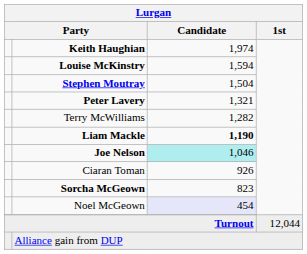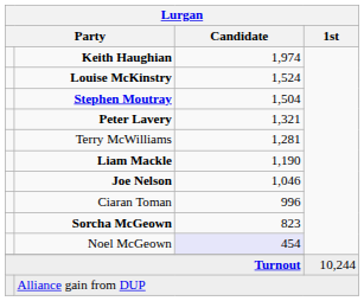 <table class="wikitable">
 <tr>
 <th colspan="4" align="center"><a href='#'>Lurgan</a></th>
 </tr>
 <tr>
 <th colspan="2" align="center" width=200>Party</th>
 <th width=150>Candidate</th>
 <th width=60>1st </th>
 </tr>
 <tr>
 <td></td>
 <td align="right"><strong>Keith Haughian</strong></td>
 <td align="right">1,974</td>
 </tr>
 <tr>
 <td></td>
 <td align="right"><strong>Louise McKinstry</strong></td>
-<td align="right">1,594</td>
+<td align="right">1,524</td>
 </tr>
 <tr>
 <td></td>
 <td align="right"><strong><a href='#'>Stephen Moutray</a></strong></td>
 <td align="right">1,504</td>
 </tr>
 <tr>
 <td></td>
 <td align="right"><strong>Peter Lavery</strong></td>
 <td align="right">1,321</td>
 </tr>
 <tr>
 <td></td>
 <td align="right">Terry McWilliams</td>
-<td align="right">1,282</td>
+<td align="right">1,281</td>
 </tr>
 <tr>
 <td></td>
 <td align="right"><strong>Liam Mackle</strong></td>
-<td align="right"><strong>1,190</strong></td>
+<td align="right">1,190</td>
 </tr>
 <tr>
 <td></td>
 <td align="right"><strong>Joe Nelson</strong></td>
-<td align="right" style="background: paleturquoise;">1,046</td>
+<td align="right">1,046</td>
 </tr>
 <tr>
 <td></td>
 <td align="right">Ciaran Toman</td>
-<td align="right">926</td>
+<td align="right">996</td>
 </tr>
 <tr>
 <td></td>
 <td align="right"><strong>Sorcha McGeown</strong></td>
 <td align="right">823</td>
 </tr>
 <tr>
 <td></td>
 <td align="right">Noel McGeown</td>
 <td align="right" style="background: lavender;">454</td>
 </tr>
 <tr>
 </tr>
 <tr bgcolor="EEEEEE">
 <td colspan=3 align="right"><strong><a href='#'>Turnout</a></strong></td>
-<td align="right">12,044</td>
+<td align="right">10,244</td>
 </tr>
 <tr bgcolor="EEEEEE">
 <td bgcolor=></td>
 <td colspan=4 bgcolor="EEEEEE"><a href='#'>Alliance</a> gain from <a href='#'>DUP</a></td>
 </tr>
 </table>
